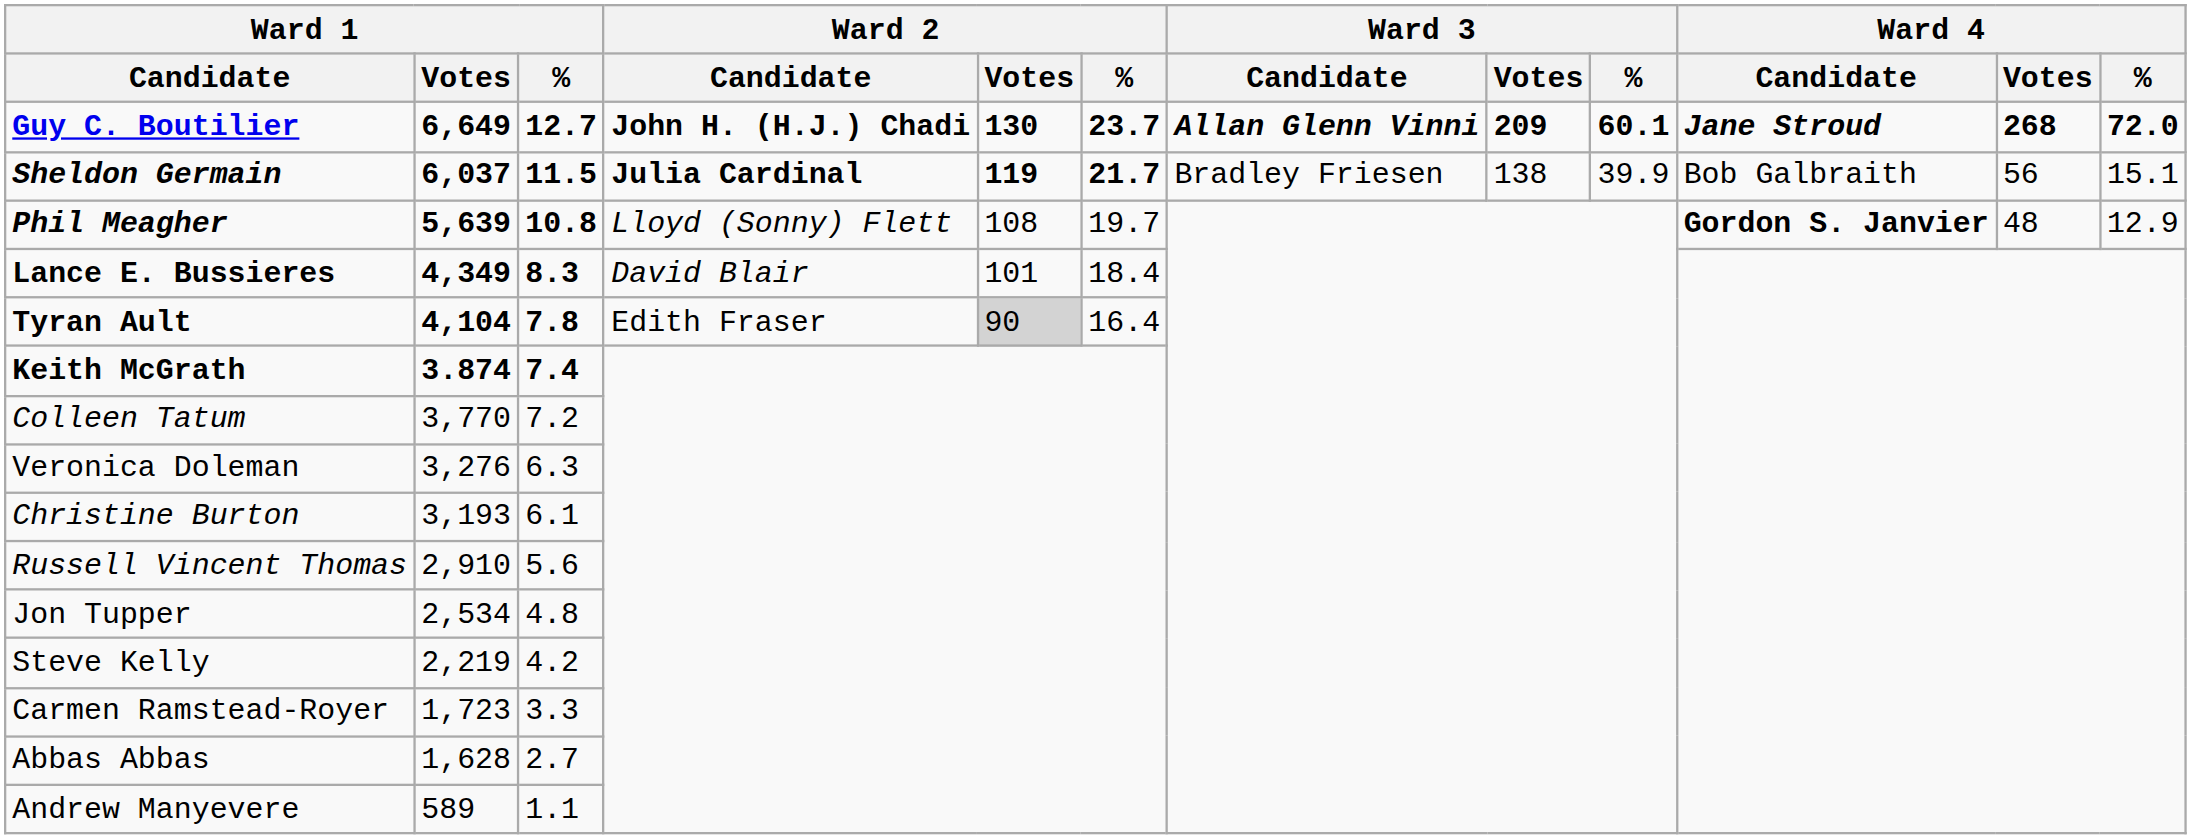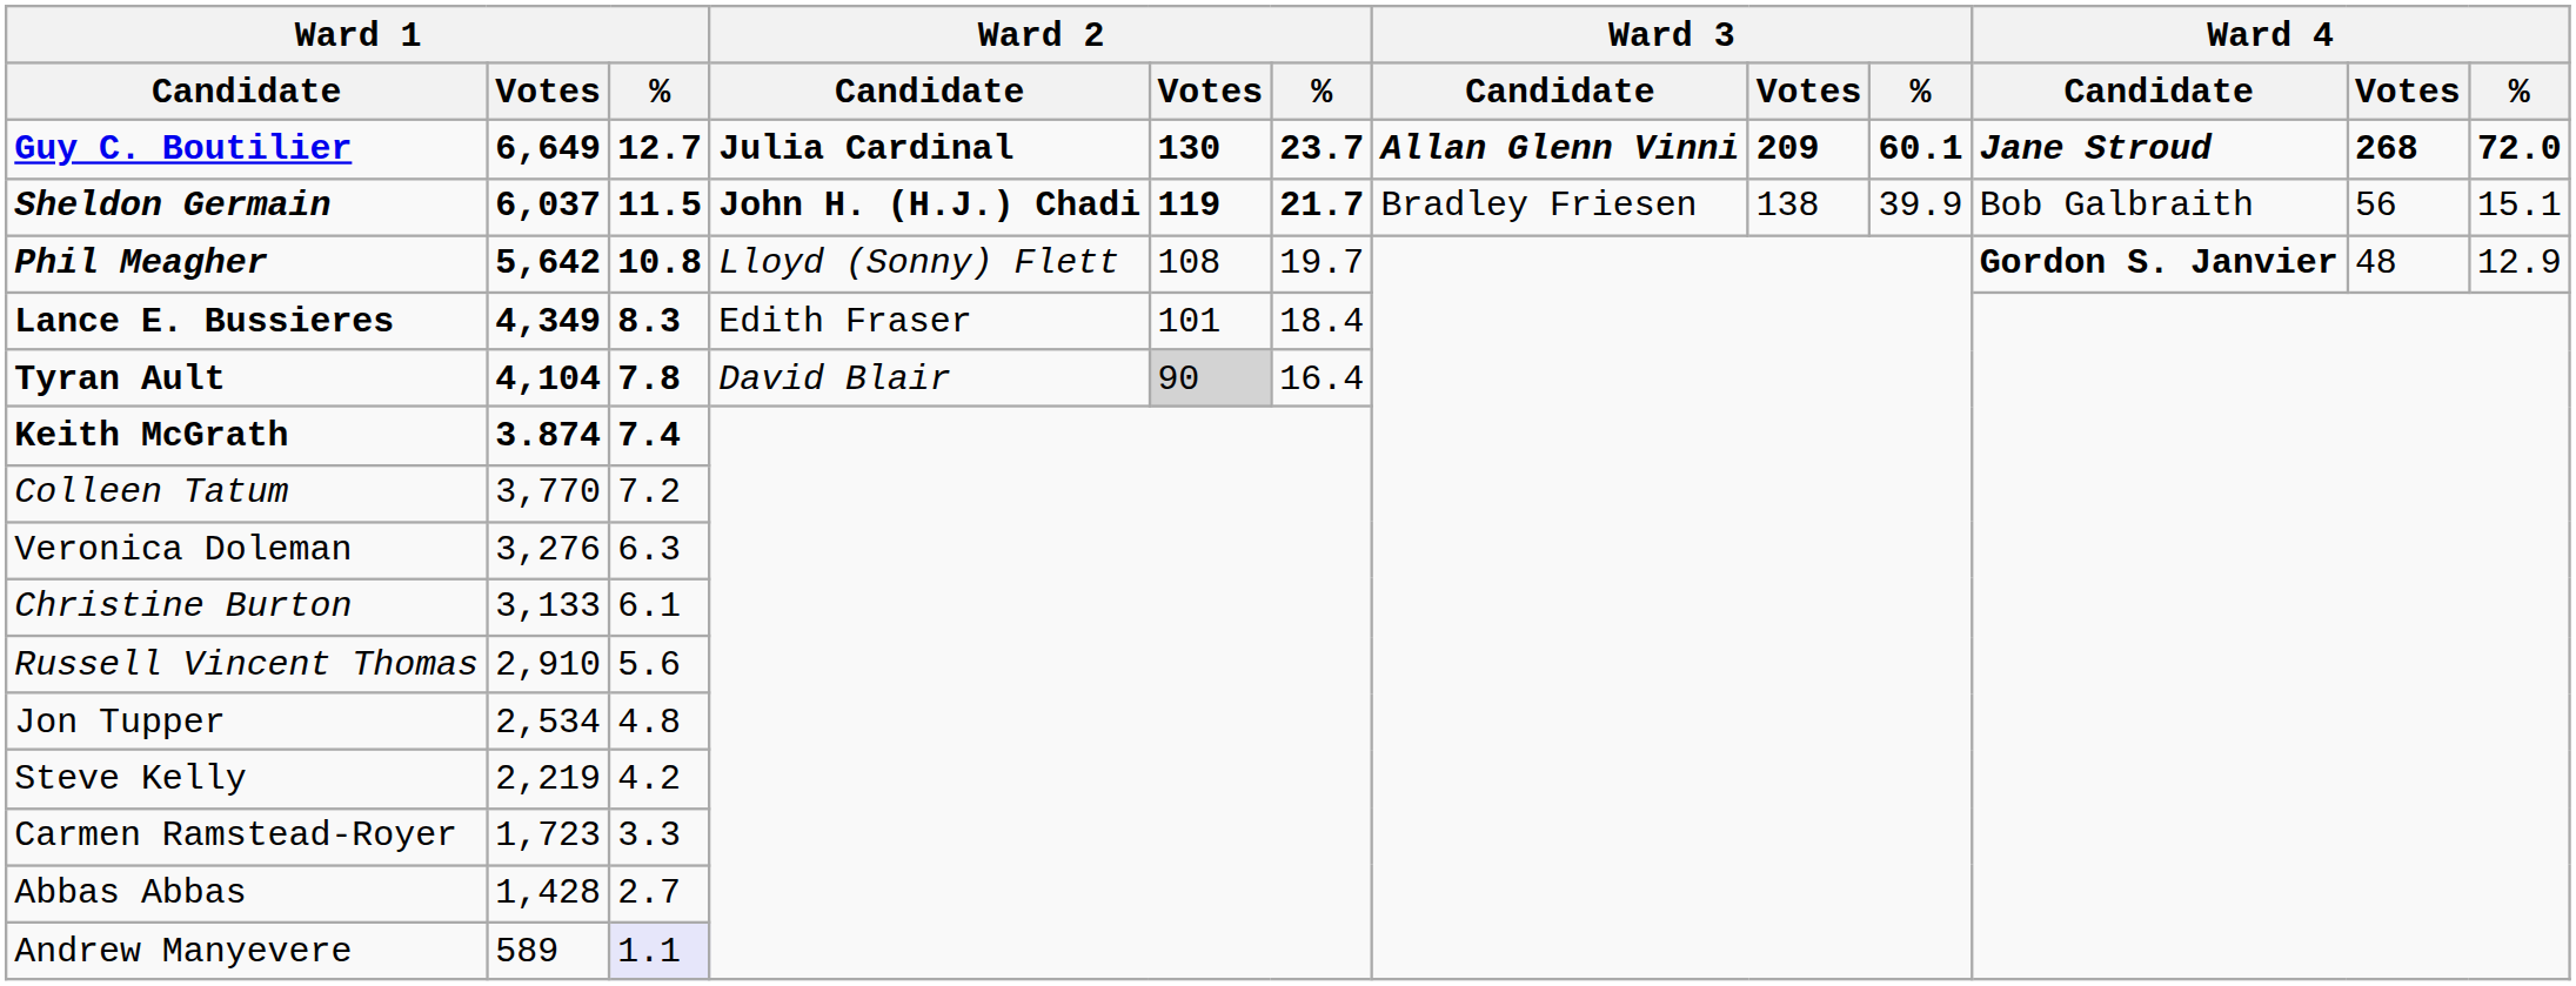 <table class="wikitable">
 <tr>
 <th colspan=3>Ward 1</th>
 <th colspan=3>Ward 2</th>
 <th colspan=3>Ward 3</th>
 <th colspan=3>Ward 4</th>
 </tr>
 <tr>
 <th>Candidate</th>
 <th>Votes</th>
 <th>%</th>
 <th>Candidate</th>
 <th>Votes</th>
 <th>%</th>
 <th>Candidate</th>
 <th>Votes</th>
 <th>%</th>
 <th>Candidate</th>
 <th>Votes</th>
 <th>%</th>
 </tr>
 <tr>
 <td><strong><a href='#'>Guy C. Boutilier</a></strong></td>
 <td><strong>6,649</strong></td>
 <td><strong>12.7</strong></td>
-<td><strong>John H. (H.J.) Chadi</strong></td>
+<td><strong>Julia Cardinal</strong></td>
 <td><strong>130</strong></td>
 <td><strong>23.7</strong></td>
 <td><strong><em>Allan Glenn Vinni</em></strong></td>
 <td><strong>209</strong></td>
 <td><strong>60.1</strong></td>
 <td><strong><em>Jane Stroud</em></strong></td>
 <td><strong>268</strong></td>
 <td><strong>72.0</strong></td>
 </tr>
 <tr>
 <td><strong><em>Sheldon Germain</em></strong></td>
 <td><strong>6,037</strong></td>
 <td><strong>11.5</strong></td>
-<td><strong>Julia Cardinal</strong></td>
+<td><strong>John H. (H.J.) Chadi</strong></td>
 <td><strong>119</strong></td>
 <td><strong>21.7</strong></td>
 <td>Bradley Friesen</td>
 <td>138</td>
 <td>39.9</td>
 <td>Bob Galbraith</td>
 <td>56</td>
 <td>15.1</td>
 </tr>
 <tr>
 <td><strong><em>Phil Meagher</em></strong></td>
-<td><strong>5,639</strong></td>
+<td><strong>5,642</strong></td>
 <td><strong>10.8</strong></td>
 <td><em>Lloyd (Sonny) Flett</em></td>
 <td>108</td>
 <td>19.7</td>
 <td colspan=3 rowspan=14></td>
 <td><strong>Gordon S. Janvier</strong></td>
 <td>48</td>
 <td>12.9</td>
 </tr>
 <tr>
 <td><strong>Lance E. Bussieres</strong></td>
 <td><strong>4,349</strong></td>
 <td><strong>8.3</strong></td>
-<td><em>David Blair</em></td>
+<td>Edith Fraser</td>
 <td>101</td>
 <td>18.4</td>
 <td colspan=3 rowspan=13></td>
 </tr>
 <tr>
 <td><strong>Tyran Ault</strong></td>
 <td><strong>4,104</strong></td>
 <td><strong>7.8</strong></td>
-<td>Edith Fraser</td>
+<td><em>David Blair</em></td>
 <td style="background: lightgrey;">90</td>
 <td>16.4</td>
 </tr>
 <tr>
 <td><strong>Keith McGrath</strong></td>
 <td><strong>3.874</strong></td>
 <td><strong>7.4</strong></td>
 <td colspan=3 rowspan=10></td>
 </tr>
 <tr>
 <td><em>Colleen Tatum</em></td>
 <td>3,770</td>
 <td>7.2</td>
 </tr>
 <tr>
 <td>Veronica Doleman</td>
 <td>3,276</td>
 <td>6.3</td>
 </tr>
 <tr>
 <td><em>Christine Burton</em></td>
-<td>3,193</td>
+<td>3,133</td>
 <td>6.1</td>
 </tr>
 <tr>
 <td><em>Russell Vincent Thomas</em></td>
 <td>2,910</td>
 <td>5.6</td>
 </tr>
 <tr>
 <td>Jon Tupper</td>
 <td>2,534</td>
 <td>4.8</td>
 </tr>
 <tr>
 <td>Steve Kelly</td>
 <td>2,219</td>
 <td>4.2</td>
 </tr>
 <tr>
 <td>Carmen Ramstead-Royer</td>
 <td>1,723</td>
 <td>3.3</td>
 </tr>
 <tr>
 <td>Abbas Abbas</td>
-<td>1,628</td>
+<td>1,428</td>
 <td>2.7</td>
 </tr>
 <tr>
 <td>Andrew Manyevere</td>
 <td>589</td>
-<td>1.1</td>
+<td style="background: lavender;">1.1</td>
 </tr>
 </table>
